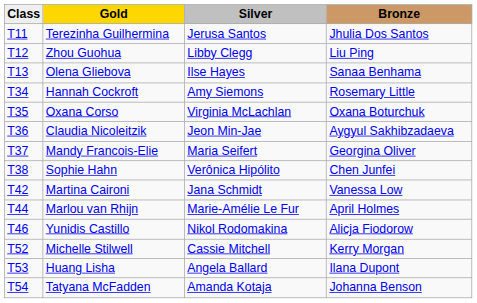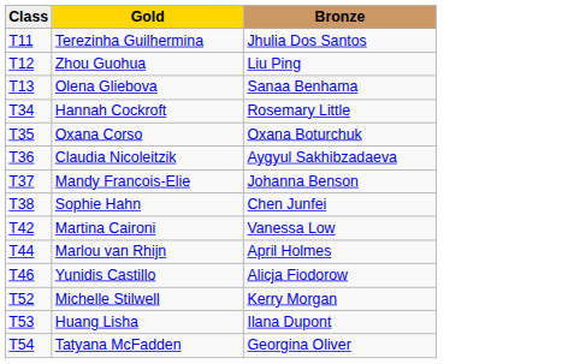 <table class="wikitable" style="text-align:left">
 <tr align="center">
 <td bgcolor=efefef><strong>Class</strong></td>
 <td width=200 bgcolor=gold><strong>Gold</strong></td>
-<td width=200 bgcolor=silver><strong>Silver</strong></td>
 <td width=200 bgcolor=CC9966><strong>Bronze</strong></td>
 </tr>
 <tr>
 <td><a href='#'>T11</a></td>
 <td><a href='#'>Terezinha Guilhermina</a><br></td>
-<td><a href='#'>Jerusa Santos</a><br></td>
 <td><a href='#'>Jhulia Dos Santos</a><br></td>
 </tr>
 <tr>
 <td><a href='#'>T12</a></td>
 <td><a href='#'>Zhou Guohua</a><br></td>
-<td><a href='#'>Libby Clegg</a><br></td>
 <td><a href='#'>Liu Ping</a><br></td>
 </tr>
 <tr>
 <td><a href='#'>T13</a></td>
 <td><a href='#'>Olena Gliebova</a><br></td>
-<td><a href='#'>Ilse Hayes</a><br></td>
 <td><a href='#'>Sanaa Benhama</a><br></td>
 </tr>
 <tr>
 <td><a href='#'>T34</a></td>
 <td><a href='#'>Hannah Cockroft</a><br></td>
-<td><a href='#'>Amy Siemons</a><br></td>
 <td><a href='#'>Rosemary Little</a><br></td>
 </tr>
 <tr>
 <td><a href='#'>T35</a></td>
 <td><a href='#'>Oxana Corso</a><br></td>
-<td><a href='#'>Virginia McLachlan</a><br></td>
 <td><a href='#'>Oxana Boturchuk</a><br></td>
 </tr>
 <tr>
 <td><a href='#'>T36</a></td>
 <td><a href='#'>Claudia Nicoleitzik</a><br></td>
-<td><a href='#'>Jeon Min-Jae</a><br></td>
 <td><a href='#'>Aygyul Sakhibzadaeva</a><br></td>
 </tr>
 <tr>
 <td><a href='#'>T37</a></td>
 <td><a href='#'>Mandy Francois-Elie</a><br></td>
-<td><a href='#'>Maria Seifert</a><br></td>
-<td><a href='#'>Georgina Oliver</a><br></td>
+<td><a href='#'>Johanna Benson</a><br></td>
 </tr>
 <tr>
 <td><a href='#'>T38</a></td>
 <td><a href='#'>Sophie Hahn</a><br></td>
-<td><a href='#'>Verônica Hipólito</a><br></td>
 <td><a href='#'>Chen Junfei</a><br></td>
 </tr>
 <tr>
 <td><a href='#'>T42</a></td>
 <td><a href='#'>Martina Caironi</a><br></td>
-<td><a href='#'>Jana Schmidt</a><br></td>
 <td><a href='#'>Vanessa Low</a><br></td>
 </tr>
 <tr>
 <td><a href='#'>T44</a></td>
 <td><a href='#'>Marlou van Rhijn</a><br></td>
-<td><a href='#'>Marie-Amélie Le Fur</a><br></td>
 <td><a href='#'>April Holmes</a><br></td>
 </tr>
 <tr>
 <td><a href='#'>T46</a></td>
 <td><a href='#'>Yunidis Castillo</a><br></td>
-<td><a href='#'>Nikol Rodomakina</a><br></td>
 <td><a href='#'>Alicja Fiodorow</a><br></td>
 </tr>
 <tr>
 <td><a href='#'>T52</a></td>
 <td><a href='#'>Michelle Stilwell</a><br></td>
-<td><a href='#'>Cassie Mitchell</a><br></td>
 <td><a href='#'>Kerry Morgan</a><br></td>
 </tr>
 <tr>
 <td><a href='#'>T53</a></td>
 <td><a href='#'>Huang Lisha</a><br></td>
-<td><a href='#'>Angela Ballard</a><br></td>
 <td><a href='#'>Ilana Dupont</a><br></td>
 </tr>
 <tr>
 <td><a href='#'>T54</a></td>
 <td><a href='#'>Tatyana McFadden</a><br></td>
-<td><a href='#'>Amanda Kotaja</a><br></td>
-<td><a href='#'>Johanna Benson</a><br></td>
+<td><a href='#'>Georgina Oliver</a><br></td>
 </tr>
 </table>
